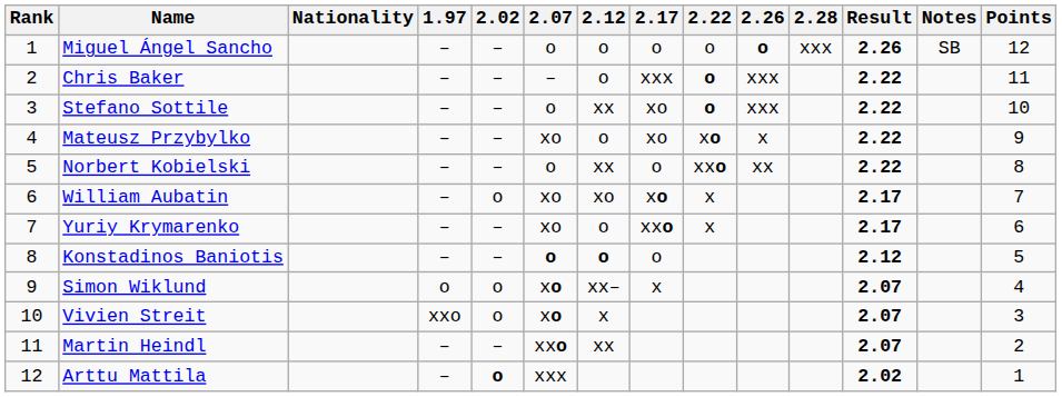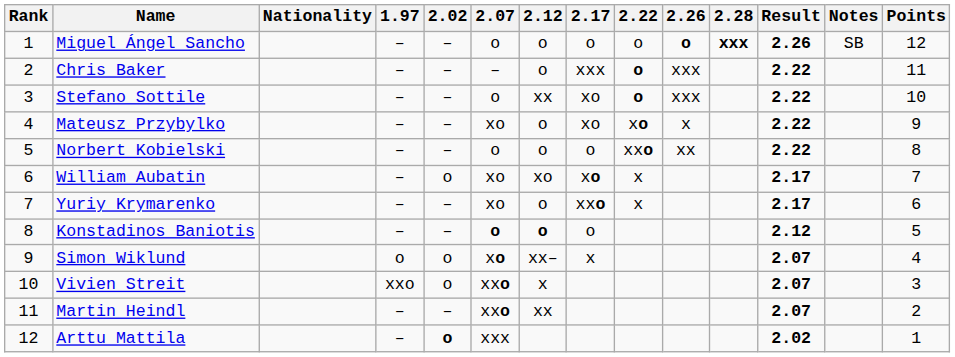 <table class="wikitable sortable" style="text-align:center; font-size:95%">
 <tr>
 <th>Rank</th>
 <th>Name</th>
 <th>Nationality</th>
 <th>1.97</th>
 <th>2.02</th>
 <th>2.07</th>
 <th>2.12</th>
 <th>2.17</th>
 <th>2.22</th>
 <th>2.26</th>
 <th>2.28</th>
 <th>Result</th>
 <th>Notes</th>
 <th>Points</th>
 </tr>
 <tr>
 <td>1</td>
 <td align=left><a href='#'>Miguel Ángel Sancho</a></td>
 <td align=left></td>
 <td>–</td>
 <td>–</td>
 <td>o</td>
 <td>o</td>
 <td>o</td>
 <td>o</td>
 <td><strong>o</strong></td>
-<td>xxx</td>
+<td><strong>xxx</strong></td>
 <td><strong>2.26</strong></td>
 <td>SB</td>
 <td>12</td>
 </tr>
 <tr>
 <td>2</td>
 <td align=left><a href='#'>Chris Baker</a></td>
 <td align=left></td>
 <td>–</td>
 <td>–</td>
 <td>–</td>
 <td>o</td>
 <td>xxx</td>
 <td><strong>o</strong></td>
 <td>xxx</td>
 <td></td>
 <td><strong>2.22</strong></td>
 <td></td>
 <td>11</td>
 </tr>
 <tr>
 <td>3</td>
 <td align=left><a href='#'>Stefano Sottile</a></td>
 <td align=left></td>
 <td>–</td>
 <td>–</td>
 <td>o</td>
 <td>xx</td>
 <td>xo</td>
 <td><strong>o</strong></td>
 <td>xxx</td>
 <td></td>
 <td><strong>2.22</strong></td>
 <td></td>
 <td>10</td>
 </tr>
 <tr>
 <td>4</td>
 <td align=left><a href='#'>Mateusz Przybylko</a></td>
 <td align=left></td>
 <td>–</td>
 <td>–</td>
 <td>xo</td>
 <td>o</td>
 <td>xo</td>
 <td>x<strong>o</strong></td>
 <td>x</td>
 <td></td>
 <td><strong>2.22</strong></td>
 <td></td>
 <td>9</td>
 </tr>
 <tr>
 <td>5</td>
 <td align=left><a href='#'>Norbert Kobielski</a></td>
 <td align=left></td>
 <td>–</td>
 <td>–</td>
 <td>o</td>
-<td>xx</td>
+<td>o</td>
 <td>o</td>
 <td>xx<strong>o</strong></td>
 <td>xx</td>
 <td></td>
 <td><strong>2.22</strong></td>
 <td></td>
 <td>8</td>
 </tr>
 <tr>
 <td>6</td>
 <td align=left><a href='#'>William Aubatin</a></td>
 <td align=left></td>
 <td>–</td>
 <td>o</td>
 <td>xo</td>
 <td>xo</td>
 <td>x<strong>o</strong></td>
 <td>x</td>
 <td></td>
 <td></td>
 <td><strong>2.17</strong></td>
 <td></td>
 <td>7</td>
 </tr>
 <tr>
 <td>7</td>
 <td align=left><a href='#'>Yuriy Krymarenko</a></td>
 <td align=left></td>
 <td>–</td>
 <td>–</td>
 <td>xo</td>
 <td>o</td>
 <td>xx<strong>o</strong></td>
 <td>x</td>
 <td></td>
 <td></td>
 <td><strong>2.17</strong></td>
 <td></td>
 <td>6</td>
 </tr>
 <tr>
 <td>8</td>
 <td align=left><a href='#'>Konstadinos Baniotis</a></td>
 <td align=left></td>
 <td>–</td>
 <td>–</td>
 <td><strong>o</strong></td>
 <td><strong>o</strong></td>
 <td>o</td>
 <td></td>
 <td></td>
 <td></td>
 <td><strong>2.12</strong></td>
 <td></td>
 <td>5</td>
 </tr>
 <tr>
 <td>9</td>
 <td align=left><a href='#'>Simon Wiklund</a></td>
 <td align=left></td>
 <td>o</td>
 <td>o</td>
 <td>x<strong>o</strong></td>
 <td>xx–</td>
 <td>x</td>
 <td></td>
 <td></td>
 <td></td>
 <td><strong>2.07</strong></td>
 <td></td>
 <td>4</td>
 </tr>
 <tr>
 <td>10</td>
 <td align=left><a href='#'>Vivien Streit</a></td>
 <td align=left></td>
 <td>xxo</td>
 <td>o</td>
-<td>x<strong>o</strong></td>
+<td>xx<strong>o</strong></td>
 <td>x</td>
 <td></td>
 <td></td>
 <td></td>
 <td></td>
 <td><strong>2.07</strong></td>
 <td></td>
 <td>3</td>
 </tr>
 <tr>
 <td>11</td>
 <td align=left><a href='#'>Martin Heindl</a></td>
 <td align=left></td>
 <td>–</td>
 <td>–</td>
 <td>xx<strong>o</strong></td>
 <td>xx</td>
 <td></td>
 <td></td>
 <td></td>
 <td></td>
 <td><strong>2.07</strong></td>
 <td></td>
 <td>2</td>
 </tr>
 <tr>
 <td>12</td>
 <td align=left><a href='#'>Arttu Mattila</a></td>
 <td align=left></td>
 <td>–</td>
 <td><strong>o</strong></td>
 <td>xxx</td>
 <td></td>
 <td></td>
 <td></td>
 <td></td>
 <td></td>
 <td><strong>2.02</strong></td>
 <td></td>
 <td>1</td>
 </tr>
 </table>
